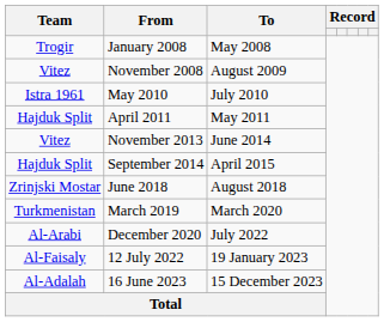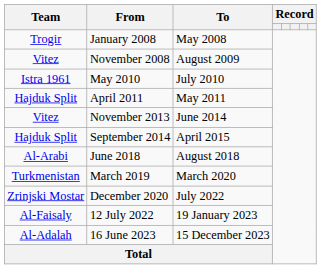 <table class="wikitable" style="text-align:center">
 <tr>
 <th rowspan="2">Team</th>
 <th rowspan="2">From</th>
 <th rowspan="2">To</th>
 <th colspan="5">Record</th>
 </tr>
 <tr>
 <th></th>
 <th></th>
 <th></th>
 <th></th>
 <th></th>
 </tr>
 <tr>
 <td><a href='#'>Trogir</a></td>
 <td align=left>January 2008</td>
 <td align=left>May 2008<br></td>
 </tr>
 <tr>
 <td><a href='#'>Vitez</a></td>
 <td align=left>November 2008</td>
 <td align=left>August 2009<br></td>
 </tr>
 <tr>
 <td><a href='#'>Istra 1961</a></td>
 <td align=left>May 2010</td>
 <td align=left>July 2010<br></td>
 </tr>
 <tr>
 <td><a href='#'>Hajduk Split</a></td>
 <td align=left>April 2011</td>
 <td align=left>May 2011<br></td>
 </tr>
 <tr>
 <td><a href='#'>Vitez</a></td>
 <td align=left>November 2013</td>
 <td align=left>June 2014<br></td>
 </tr>
 <tr>
 <td><a href='#'>Hajduk Split</a></td>
 <td align=left>September 2014</td>
 <td align=left>April 2015<br></td>
 </tr>
 <tr>
-<td><a href='#'>Zrinjski Mostar</a></td>
+<td><a href='#'>Al-Arabi</a></td>
 <td align=left>June 2018</td>
 <td align=left>August 2018<br></td>
 </tr>
 <tr>
 <td><a href='#'>Turkmenistan</a></td>
 <td align=left>March 2019</td>
 <td align=left>March 2020<br></td>
 </tr>
 <tr>
-<td><a href='#'>Al-Arabi</a></td>
+<td><a href='#'>Zrinjski Mostar</a></td>
 <td align=left>December 2020</td>
 <td align=left>July 2022<br></td>
 </tr>
 <tr>
 <td><a href='#'>Al-Faisaly</a></td>
 <td align=left>12 July 2022</td>
 <td align=left>19 January 2023<br></td>
 </tr>
 <tr>
 <td><a href='#'>Al-Adalah</a></td>
 <td align=left>16 June 2023</td>
 <td align=left>15 December 2023<br></td>
 </tr>
 <tr>
 <th colspan="3">Total<br></th>
 </tr>
 </table>
